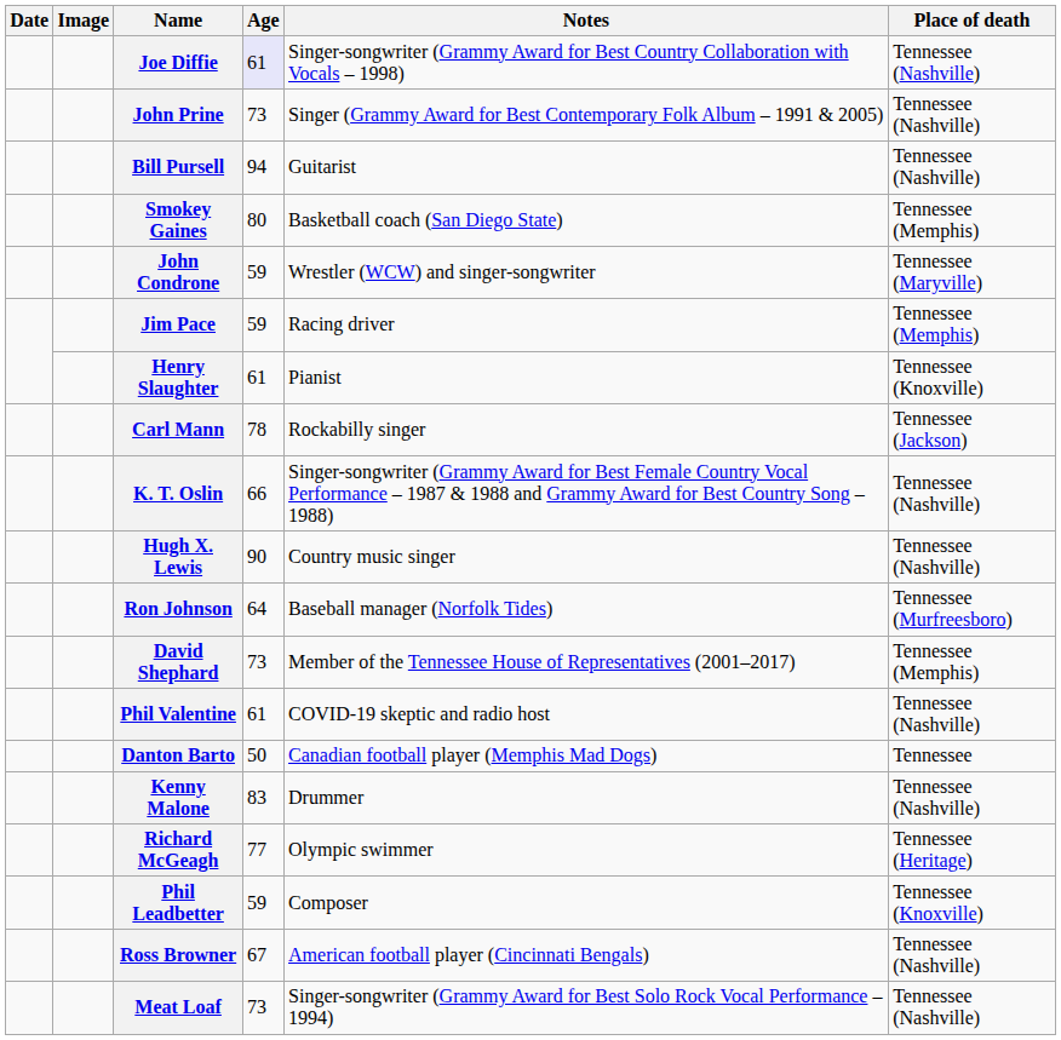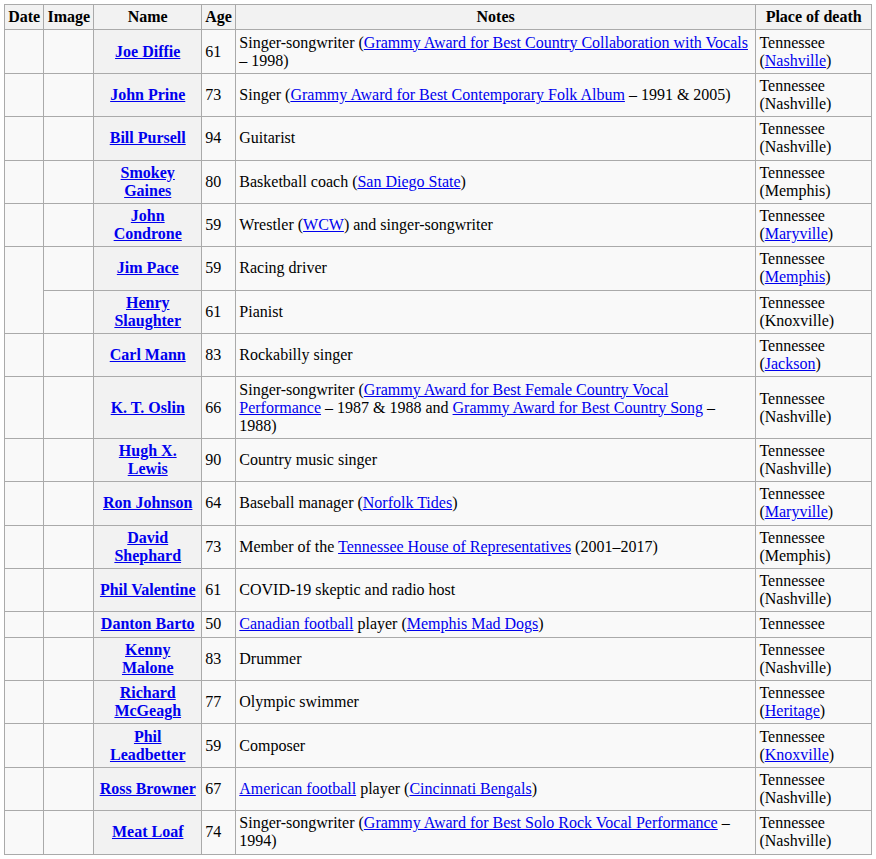 <table class="wikitable sortable plainrowheaders">
 <tr valign=bottom>
 <th scope="col">Date</th>
 <th scope="col">Image</th>
 <th scope="col">Name</th>
 <th scope="col">Age</th>
 <th scope="col">Notes</th>
 <th scope="col">Place of death</th>
 </tr>
 <tr>
 <td></td>
 <td></td>
 <th scope="row"><a href='#'>Joe Diffie</a></th>
-<td style="background: lavender;">61</td>
+<td>61</td>
 <td>Singer-songwriter (<a href='#'>Grammy Award for Best Country Collaboration with Vocals</a> – 1998)</td>
 <td>Tennessee (<a href='#'>Nashville</a>)</td>
 </tr>
 <tr>
 <td></td>
 <td></td>
 <th scope="row"><a href='#'>John Prine</a></th>
 <td>73</td>
 <td>Singer (<a href='#'>Grammy Award for Best Contemporary Folk Album</a> – 1991 & 2005)</td>
 <td>Tennessee (Nashville)</td>
 </tr>
 <tr>
 <td></td>
 <td></td>
 <th scope="row"><a href='#'>Bill Pursell</a></th>
 <td>94</td>
 <td>Guitarist</td>
 <td>Tennessee (Nashville)</td>
 </tr>
 <tr>
 <td></td>
 <td></td>
 <th scope="row"><a href='#'>Smokey Gaines</a></th>
 <td>80</td>
 <td>Basketball coach (<a href='#'>San Diego State</a>)</td>
 <td>Tennessee (Memphis)</td>
 </tr>
 <tr>
 <td></td>
 <td></td>
 <th scope="row"><a href='#'>John Condrone</a></th>
 <td>59</td>
 <td>Wrestler (<a href='#'>WCW</a>) and singer-songwriter</td>
 <td>Tennessee (<a href='#'>Maryville</a>)</td>
 </tr>
 <tr>
 <td rowspan="2"></td>
 <td></td>
 <th scope="row"><a href='#'>Jim Pace</a></th>
 <td>59</td>
 <td>Racing driver</td>
 <td>Tennessee (<a href='#'>Memphis</a>)</td>
 </tr>
 <tr>
 <td></td>
 <th scope="row"><a href='#'>Henry Slaughter</a></th>
 <td>61</td>
 <td>Pianist</td>
 <td>Tennessee (Knoxville)</td>
 </tr>
 <tr>
 <td></td>
 <td></td>
 <th scope="row"><a href='#'>Carl Mann</a></th>
-<td>78</td>
+<td>83</td>
 <td>Rockabilly singer</td>
 <td>Tennessee (<a href='#'>Jackson</a>)</td>
 </tr>
 <tr>
 <td></td>
 <td></td>
 <th scope="row"><a href='#'>K. T. Oslin</a></th>
 <td>66</td>
 <td>Singer-songwriter (<a href='#'>Grammy Award for Best Female Country Vocal Performance</a> – 1987 & 1988 and <a href='#'>Grammy Award for Best Country Song</a> – 1988)</td>
 <td>Tennessee (Nashville)</td>
 </tr>
 <tr>
 <td></td>
 <td></td>
 <th scope="row"><a href='#'>Hugh X. Lewis</a></th>
 <td>90</td>
 <td>Country music singer</td>
 <td>Tennessee (Nashville)</td>
 </tr>
 <tr>
 <td></td>
 <td></td>
 <th scope="row"><a href='#'>Ron Johnson</a></th>
 <td>64</td>
 <td>Baseball manager (<a href='#'>Norfolk Tides</a>)</td>
-<td>Tennessee (<a href='#'>Murfreesboro</a>)</td>
+<td>Tennessee (<a href='#'>Maryville</a>)</td>
 </tr>
 <tr>
 <td></td>
 <td></td>
 <th scope="row"><a href='#'>David Shephard</a></th>
 <td>73</td>
 <td>Member of the <a href='#'>Tennessee House of Representatives</a> (2001–2017)</td>
 <td>Tennessee (Memphis)</td>
 </tr>
 <tr>
 <td></td>
 <td></td>
 <th scope="row"><a href='#'>Phil Valentine</a></th>
 <td>61</td>
 <td>COVID-19 skeptic and radio host</td>
 <td>Tennessee (Nashville)</td>
 </tr>
 <tr>
 <td></td>
 <td></td>
 <th scope="row"><a href='#'>Danton Barto</a></th>
 <td>50</td>
 <td><a href='#'>Canadian football</a>  player (<a href='#'>Memphis Mad Dogs</a>)</td>
 <td>Tennessee</td>
 </tr>
 <tr>
 <td></td>
 <td></td>
 <th scope="row"><a href='#'>Kenny Malone</a></th>
 <td>83</td>
 <td>Drummer</td>
 <td>Tennessee (Nashville)</td>
 </tr>
 <tr>
 <td></td>
 <td></td>
 <th scope="row"><a href='#'>Richard McGeagh</a></th>
 <td>77</td>
 <td>Olympic swimmer</td>
 <td>Tennessee (<a href='#'>Heritage</a>)</td>
 </tr>
 <tr>
 <td></td>
 <td></td>
 <th scope="row"><a href='#'>Phil Leadbetter</a></th>
 <td>59</td>
 <td>Composer</td>
 <td>Tennessee (<a href='#'>Knoxville</a>)</td>
 </tr>
 <tr>
 <td></td>
 <td></td>
 <th scope="row"><a href='#'>Ross Browner</a></th>
 <td>67</td>
 <td><a href='#'>American football</a> player (<a href='#'>Cincinnati Bengals</a>)</td>
 <td>Tennessee (Nashville)</td>
 </tr>
 <tr>
 <td></td>
 <td></td>
 <th scope="row"><a href='#'>Meat Loaf</a></th>
-<td>73</td>
+<td>74</td>
 <td>Singer-songwriter (<a href='#'>Grammy Award for Best Solo Rock Vocal Performance</a> – 1994)</td>
 <td>Tennessee (Nashville)</td>
 </tr>
 </table>
